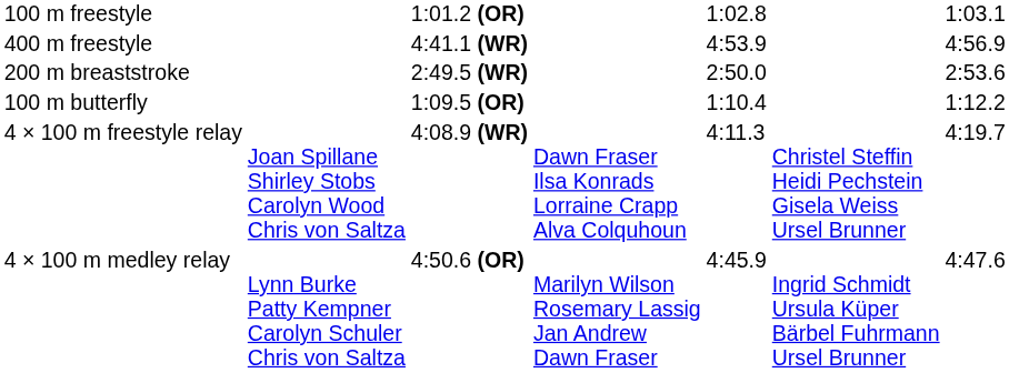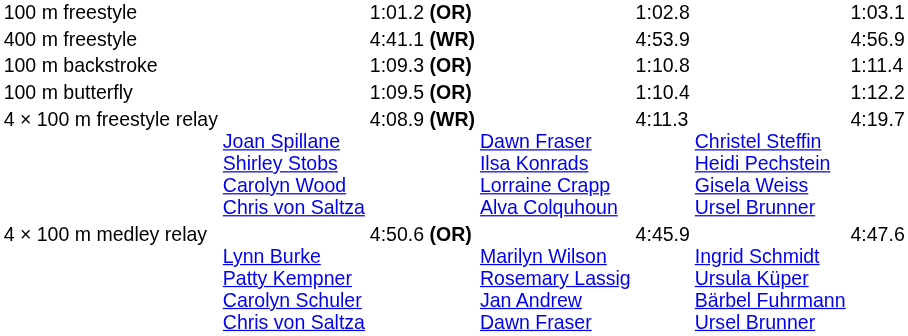 <table>
 <tr>
 <td>100 m freestyle<br></td>
 <td></td>
 <td>1:01.2 <strong>(OR)</strong></td>
 <td></td>
 <td>1:02.8</td>
 <td></td>
 <td>1:03.1</td>
 </tr>
 <tr>
 <td>400 m freestyle<br></td>
 <td></td>
 <td>4:41.1 <strong>(WR)</strong></td>
 <td></td>
 <td>4:53.9</td>
 <td></td>
 <td>4:56.9</td>
 </tr>
 <tr>
-<td>200 m breaststroke<br></td>
+<td>100 m backstroke<br></td>
 <td></td>
-<td>2:49.5 <strong>(WR)</strong></td>
+<td>1:09.3 <strong>(OR)</strong></td>
 <td></td>
-<td>2:50.0</td>
+<td>1:10.8</td>
 <td></td>
-<td>2:53.6</td>
+<td>1:11.4</td>
 </tr>
 <tr>
 <td>100 m butterfly<br></td>
 <td></td>
 <td>1:09.5 <strong>(OR)</strong></td>
 <td></td>
 <td>1:10.4</td>
 <td></td>
 <td>1:12.2</td>
 </tr>
 <tr valign="top">
 <td>4 × 100 m freestyle relay<br></td>
 <td><br><a href='#'>Joan Spillane</a><br><a href='#'>Shirley Stobs</a><br><a href='#'>Carolyn Wood</a><br><a href='#'>Chris von Saltza</a></td>
 <td>4:08.9 <strong>(WR)</strong></td>
 <td><br><a href='#'>Dawn Fraser</a><br><a href='#'>Ilsa Konrads</a><br><a href='#'>Lorraine Crapp</a><br><a href='#'>Alva Colquhoun</a></td>
 <td>4:11.3</td>
 <td><br><a href='#'>Christel Steffin</a><br><a href='#'>Heidi Pechstein</a><br><a href='#'>Gisela Weiss</a><br><a href='#'>Ursel Brunner</a></td>
 <td>4:19.7</td>
 </tr>
 <tr valign="top">
 <td>4 × 100 m medley relay<br></td>
 <td><br><a href='#'>Lynn Burke</a><br><a href='#'>Patty Kempner</a><br><a href='#'>Carolyn Schuler</a><br><a href='#'>Chris von Saltza</a></td>
 <td>4:50.6 <strong>(OR)</strong></td>
 <td><br><a href='#'>Marilyn Wilson</a><br><a href='#'>Rosemary Lassig</a><br><a href='#'>Jan Andrew</a><br><a href='#'>Dawn Fraser</a></td>
 <td>4:45.9</td>
 <td><br><a href='#'>Ingrid Schmidt</a><br><a href='#'>Ursula Küper</a><br><a href='#'>Bärbel Fuhrmann</a><br><a href='#'>Ursel Brunner</a></td>
 <td>4:47.6</td>
 </tr>
 </table>
